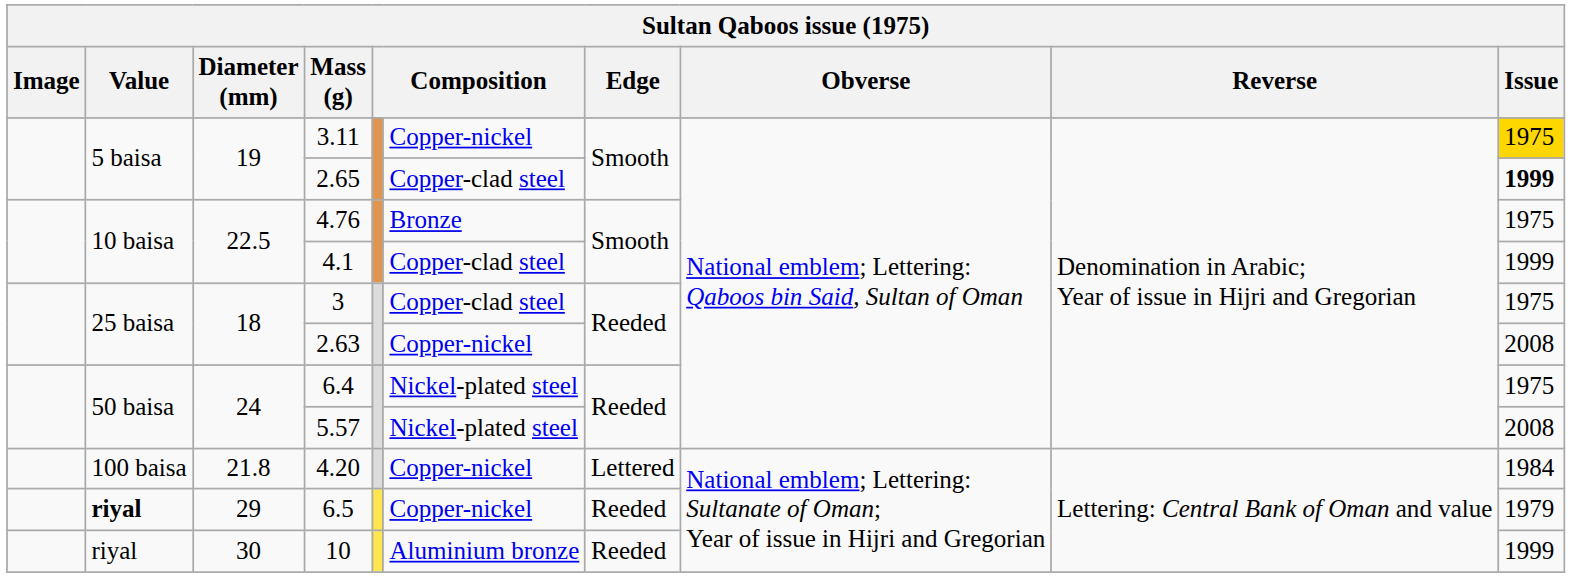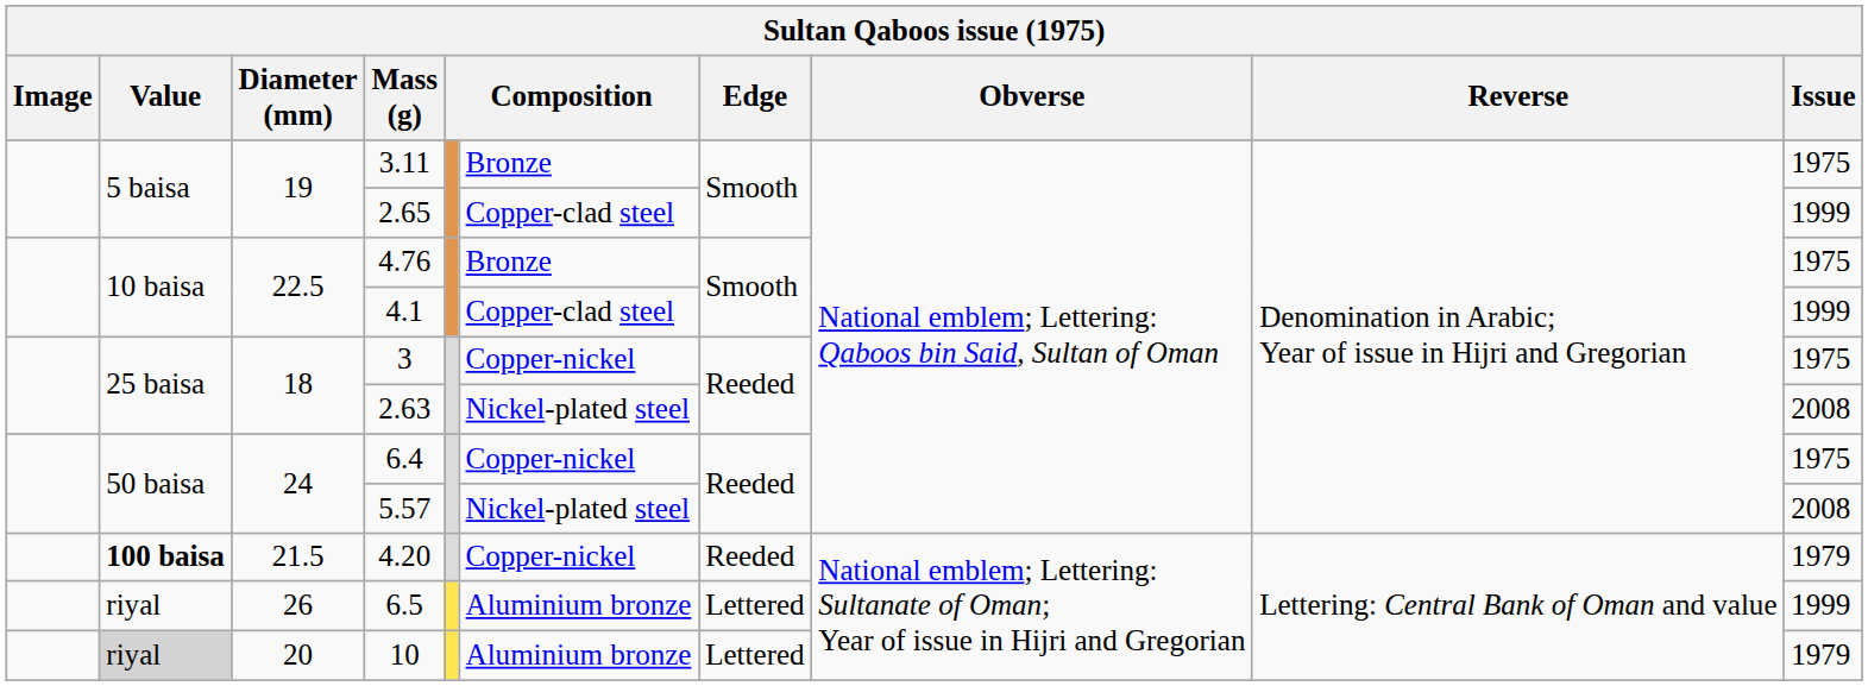 <table class="wikitable" style="margin:auto; font-size:90%; border-width:1px;">
 <tr>
 <th colspan="10">Sultan Qaboos issue (1975)</th>
 </tr>
 <tr>
 <th>Image</th>
 <th>Value</th>
 <th>Diameter<br>(mm)</th>
 <th>Mass<br>(g)</th>
 <th colspan="2">Composition</th>
 <th>Edge</th>
 <th>Obverse</th>
 <th>Reverse</th>
 <th>Issue</th>
 </tr>
 <tr>
 <td rowspan=2></td>
 <td rowspan=2>5 baisa</td>
 <td rowspan=2 align="center">19</td>
 <td align="center">3.11</td>
 <td rowspan=2 style="background-color:#e0954f;"></td>
-<td><a href='#'>Copper-nickel</a></td>
+<td><a href='#'>Bronze</a></td>
 <td rowspan=2>Smooth</td>
 <td rowspan=8><a href='#'>National emblem</a>; Lettering: <br><em><a href='#'>Qaboos bin Said</a>, Sultan of Oman</em></td>
 <td rowspan=8>Denomination in Arabic;<br>Year of issue in Hijri and Gregorian</td>
-<td style="background: gold;">1975</td>
+<td>1975</td>
 </tr>
 <tr>
 <td align="center">2.65</td>
 <td><a href='#'>Copper</a>-clad <a href='#'>steel</a></td>
-<td><strong>1999</strong></td>
+<td>1999</td>
 </tr>
 <tr>
 <td rowspan=2></td>
 <td rowspan=2>10 baisa</td>
 <td rowspan=2 align="center">22.5</td>
 <td align="center">4.76</td>
 <td rowspan=2 style="background-color:#e0954f;"></td>
 <td><a href='#'>Bronze</a></td>
 <td rowspan=2>Smooth</td>
 <td>1975</td>
 </tr>
 <tr>
 <td align="center">4.1</td>
 <td><a href='#'>Copper</a>-clad <a href='#'>steel</a></td>
 <td>1999</td>
 </tr>
 <tr>
 <td rowspan=2></td>
 <td rowspan=2>25 baisa</td>
 <td rowspan=2 align="center">18</td>
 <td align="center">3</td>
 <td rowspan=2 style="background-color:#dcdcdc;"></td>
-<td><a href='#'>Copper</a>-clad <a href='#'>steel</a></td>
+<td><a href='#'>Copper-nickel</a></td>
 <td rowspan=2>Reeded</td>
 <td>1975</td>
 </tr>
 <tr>
 <td align="center">2.63</td>
-<td><a href='#'>Copper-nickel</a></td>
+<td><a href='#'>Nickel</a>-plated <a href='#'>steel</a></td>
 <td>2008</td>
 </tr>
 <tr>
 <td rowspan=2></td>
 <td rowspan=2>50 baisa</td>
 <td rowspan=2 align="center">24</td>
 <td align="center">6.4</td>
 <td rowspan=2 style="background-color:#dcdcdc;"></td>
-<td><a href='#'>Nickel</a>-plated <a href='#'>steel</a></td>
+<td><a href='#'>Copper-nickel</a></td>
 <td rowspan=2>Reeded</td>
 <td>1975</td>
 </tr>
 <tr>
 <td align="center">5.57</td>
 <td><a href='#'>Nickel</a>-plated <a href='#'>steel</a></td>
 <td>2008</td>
 </tr>
 <tr>
 <td></td>
-<td>100 baisa</td>
-<td align="center">21.8</td>
+<td><strong>100 baisa</strong></td>
+<td align="center">21.5</td>
 <td align="center">4.20</td>
 <td style="background-color:#dcdcdc;"></td>
 <td><a href='#'>Copper-nickel</a></td>
-<td>Lettered</td>
+<td>Reeded</td>
 <td rowspan=3><a href='#'>National emblem</a>; Lettering: <br><em>Sultanate of Oman</em>;<br>Year of issue in Hijri and Gregorian</td>
 <td rowspan=3>Lettering: <em>Central Bank of Oman</em> and value</td>
-<td>1984</td>
-</tr>
-<tr>
-<td></td>
-<td><strong> riyal</strong></td>
-<td align="center">29</td>
-<td align="center">6.5</td>
-<td style="background-color:#ffe550;"></td>
-<td><a href='#'>Copper-nickel</a></td>
-<td>Reeded</td>
 <td>1979</td>
 </tr>
 <tr>
 <td></td>
 <td> riyal</td>
-<td align="center">30</td>
+<td align="center">26</td>
+<td align="center">6.5</td>
+<td style="background-color:#ffe550;"></td>
+<td><a href='#'>Aluminium bronze</a></td>
+<td>Lettered</td>
+<td>1999</td>
+</tr>
+<tr>
+<td></td>
+<td style="background: lightgrey;"> riyal</td>
+<td align="center">20</td>
 <td align="center">10</td>
 <td style="background-color:#ffe550;"></td>
 <td><a href='#'>Aluminium bronze</a></td>
-<td>Reeded</td>
-<td>1999</td>
+<td>Lettered</td>
+<td>1979</td>
 </tr>
 </table>
